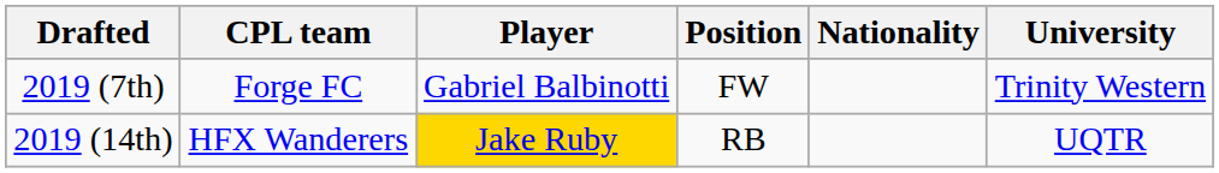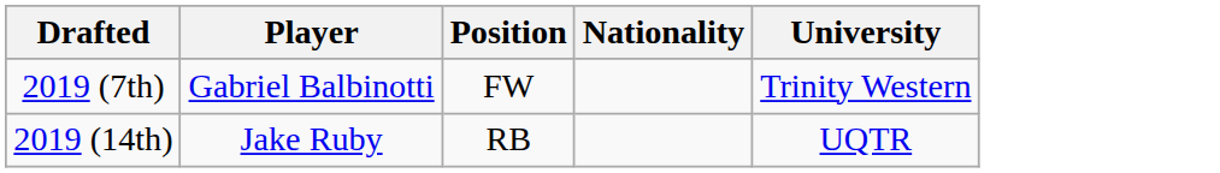 <table class="wikitable" style="text-align: center">
 <tr>
 <th>Drafted</th>
-<th>CPL team</th>
 <th>Player</th>
 <th>Position</th>
 <th>Nationality</th>
 <th>University</th>
 </tr>
 <tr>
 <td><a href='#'>2019</a> (7th)</td>
-<td><a href='#'>Forge FC</a></td>
 <td><a href='#'>Gabriel Balbinotti</a></td>
 <td>FW</td>
 <td></td>
 <td><a href='#'>Trinity Western</a></td>
 </tr>
 <tr>
 <td><a href='#'>2019</a> (14th)</td>
-<td><a href='#'>HFX Wanderers</a></td>
-<td style="background: gold;"><a href='#'>Jake Ruby</a></td>
+<td><a href='#'>Jake Ruby</a></td>
 <td>RB</td>
 <td></td>
 <td><a href='#'>UQTR</a></td>
 </tr>
 </table>
